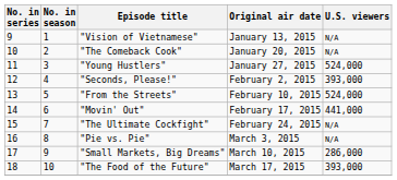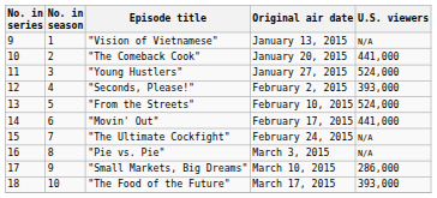 <table class="wikitable">
 <tr>
 <th>No. in<br>series</th>
 <th>No. in<br>season</th>
 <th>Episode title</th>
 <th>Original air date</th>
 <th>U.S. viewers</th>
 </tr>
 <tr>
 <td>9</td>
 <td>1</td>
 <td>"Vision of Vietnamese"</td>
 <td>January 13, 2015</td>
 <td><span><small>N/A</small></span></td>
 </tr>
 <tr>
 <td>10</td>
 <td>2</td>
 <td>"The Comeback Cook"</td>
 <td>January 20, 2015</td>
-<td><span><small>N/A</small></span></td>
+<td>441,000</td>
 </tr>
 <tr>
 <td>11</td>
 <td>3</td>
 <td>"Young Hustlers"</td>
 <td>January 27, 2015</td>
 <td>524,000</td>
 </tr>
 <tr>
 <td>12</td>
 <td>4</td>
 <td>"Seconds, Please!"</td>
 <td>February 2, 2015</td>
 <td>393,000</td>
 </tr>
 <tr>
 <td>13</td>
 <td>5</td>
 <td>"From the Streets"</td>
 <td>February 10, 2015</td>
 <td>524,000</td>
 </tr>
 <tr>
 <td>14</td>
 <td>6</td>
 <td>"Movin' Out"</td>
 <td>February 17, 2015</td>
 <td>441,000</td>
 </tr>
 <tr>
 <td>15</td>
 <td>7</td>
 <td>"The Ultimate Cockfight"</td>
 <td>February 24, 2015</td>
 <td><span><small>N/A</small></span></td>
 </tr>
 <tr>
 <td>16</td>
 <td>8</td>
 <td>"Pie vs. Pie"</td>
 <td>March 3, 2015</td>
 <td><span><small>N/A</small></span></td>
 </tr>
 <tr>
 <td>17</td>
 <td>9</td>
 <td>"Small Markets, Big Dreams"</td>
 <td>March 10, 2015</td>
 <td>286,000</td>
 </tr>
 <tr>
 <td>18</td>
 <td>10</td>
 <td>"The Food of the Future"</td>
 <td>March 17, 2015</td>
 <td>393,000</td>
 </tr>
 <tr>
 </tr>
 </table>
